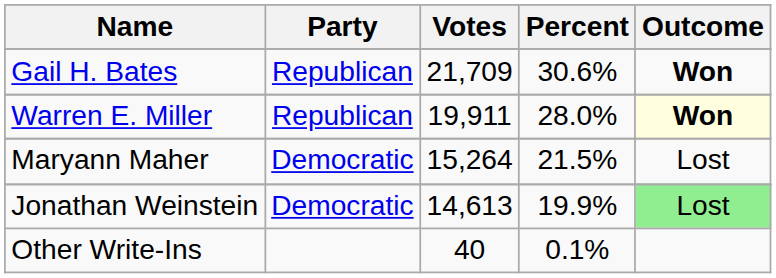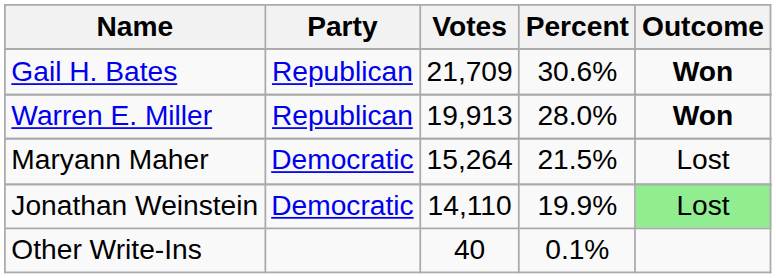 <table class=wikitable style="text-align:center">
 <tr>
 <th>Name</th>
 <th>Party</th>
 <th>Votes</th>
 <th>Percent</th>
 <th>Outcome</th>
 </tr>
 <tr>
 </tr>
 <tr>
 <td align=left><a href='#'>Gail H. Bates</a></td>
 <td><a href='#'>Republican</a></td>
 <td>21,709</td>
 <td>30.6%</td>
 <td><strong>Won</strong></td>
 </tr>
 <tr>
 </tr>
 <tr>
 <td align=left><a href='#'>Warren E. Miller</a></td>
 <td><a href='#'>Republican</a></td>
-<td>19,911</td>
+<td>19,913</td>
 <td>28.0%</td>
-<td style="background: lightyellow;"><strong>Won</strong></td>
+<td><strong>Won</strong></td>
 </tr>
 <tr>
 </tr>
 <tr>
 <td align=left>Maryann Maher</td>
 <td><a href='#'>Democratic</a></td>
 <td>15,264</td>
 <td>21.5%</td>
 <td>Lost</td>
 </tr>
 <tr>
 </tr>
 <tr>
 <td align=left>Jonathan Weinstein</td>
 <td><a href='#'>Democratic</a></td>
-<td>14,613</td>
+<td>14,110</td>
 <td>19.9%</td>
 <td style="background: lightgreen;">Lost</td>
 </tr>
 <tr>
 <td align=left>Other Write-Ins</td>
 <td></td>
 <td>40</td>
 <td>0.1%</td>
 <td></td>
 </tr>
 </table>
